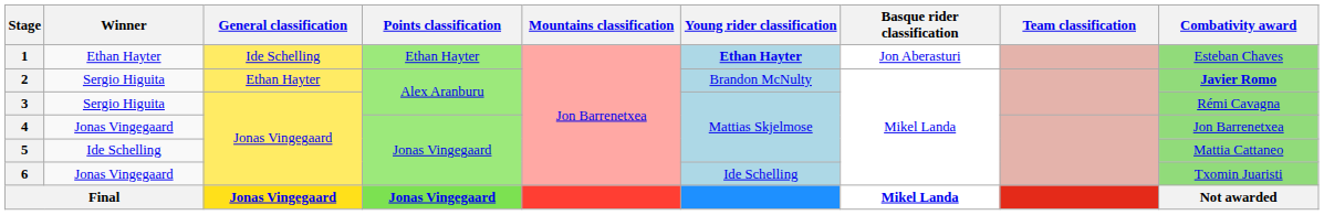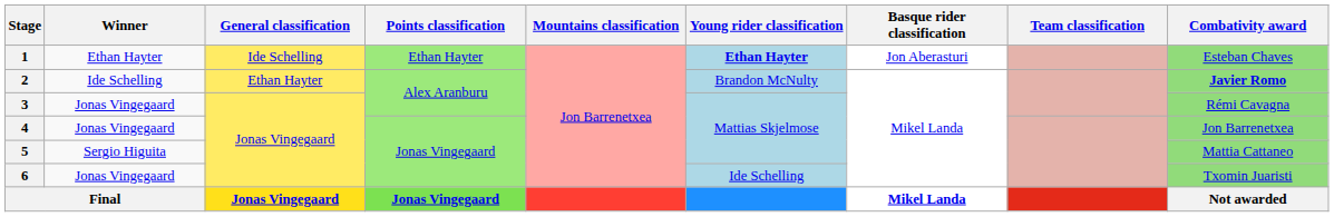 <table class="wikitable" style="text-align: center; font-size:smaller;">
 <tr style="background:#efefef;">
 <th style="width:1%;">Stage</th>
 <th style="width:12.25%;">Winner</th>
 <th style="width:12.25%;"><a href='#'>General classification</a><br></th>
 <th style="width:12.25%;"><a href='#'>Points classification</a><br></th>
 <th style="width:12.25%;"><a href='#'>Mountains classification</a><br></th>
 <th style="width:12.25%;"><a href='#'>Young rider classification</a><br></th>
 <th style="width:12.25%;">Basque rider classification</th>
 <th style="width:12.25%;"><a href='#'>Team classification</a><br></th>
 <th style="width:12.25%;"><a href='#'>Combativity award</a><br></th>
 </tr>
 <tr>
 <th>1</th>
 <td><a href='#'>Ethan Hayter</a></td>
 <td style="background:#FFEB64;"><a href='#'>Ide Schelling</a></td>
 <td style="background:#9CE97B;"><a href='#'>Ethan Hayter</a></td>
 <td style="background:#FFA8A4;" rowspan=6><a href='#'>Jon Barrenetxea</a></td>
 <td style="background:lightblue;"><strong><a href='#'>Ethan Hayter</a></strong></td>
 <td style="background:white;"><a href='#'>Jon Aberasturi</a></td>
 <td style="background:#E4B3AB;"></td>
 <td style="background:#91DB7A;"><a href='#'>Esteban Chaves</a></td>
 </tr>
 <tr>
 <th>2</th>
-<td><a href='#'>Sergio Higuita</a></td>
+<td><a href='#'>Ide Schelling</a></td>
 <td style="background:#FFEB64;"><a href='#'>Ethan Hayter</a></td>
 <td style="background:#9CE97B;" rowspan=2><a href='#'>Alex Aranburu</a></td>
 <td style="background:lightblue;"><a href='#'>Brandon McNulty</a></td>
 <td style="background:white;" rowspan=5><a href='#'>Mikel Landa</a></td>
 <td style="background:#E4B3AB;" rowspan=2></td>
 <td style="background:#91DB7A;"><strong><a href='#'>Javier Romo</a></strong></td>
 </tr>
 <tr>
 <th>3</th>
-<td><a href='#'>Sergio Higuita</a></td>
+<td><a href='#'>Jonas Vingegaard</a></td>
 <td style="background:#FFEB64;" rowspan=4><a href='#'>Jonas Vingegaard</a></td>
 <td style="background:lightblue;" rowspan=3><a href='#'>Mattias Skjelmose</a></td>
 <td style="background:#91DB7A;"><a href='#'>Rémi Cavagna</a></td>
 </tr>
 <tr>
 <th>4</th>
 <td><a href='#'>Jonas Vingegaard</a></td>
 <td style="background:#9CE97B;" rowspan=3><a href='#'>Jonas Vingegaard</a></td>
 <td style="background:#E4B3AB;" rowspan=3></td>
 <td style="background:#91DB7A;"><a href='#'>Jon Barrenetxea</a></td>
 </tr>
 <tr>
 <th>5</th>
-<td><a href='#'>Ide Schelling</a></td>
+<td><a href='#'>Sergio Higuita</a></td>
 <td style="background:#91DB7A;"><a href='#'>Mattia Cattaneo</a></td>
 </tr>
 <tr>
 <th>6</th>
 <td><a href='#'>Jonas Vingegaard</a></td>
 <td style="background:lightblue;"><a href='#'>Ide Schelling</a></td>
 <td style="background:#91DB7A;"><a href='#'>Txomin Juaristi</a></td>
 </tr>
 <tr>
 <th colspan="2">Final</th>
 <th style="background:#FFE01A;"><a href='#'>Jonas Vingegaard</a></th>
 <th style="background:#7CE151;"><a href='#'>Jonas Vingegaard</a></th>
 <th style="background:#FF3E33;"></th>
 <th style="background:dodgerblue;"></th>
 <th style="background:white;"><a href='#'>Mikel Landa</a></th>
 <th style="background:#E42A19;"></th>
 <th>Not awarded</th>
 </tr>
 </table>
